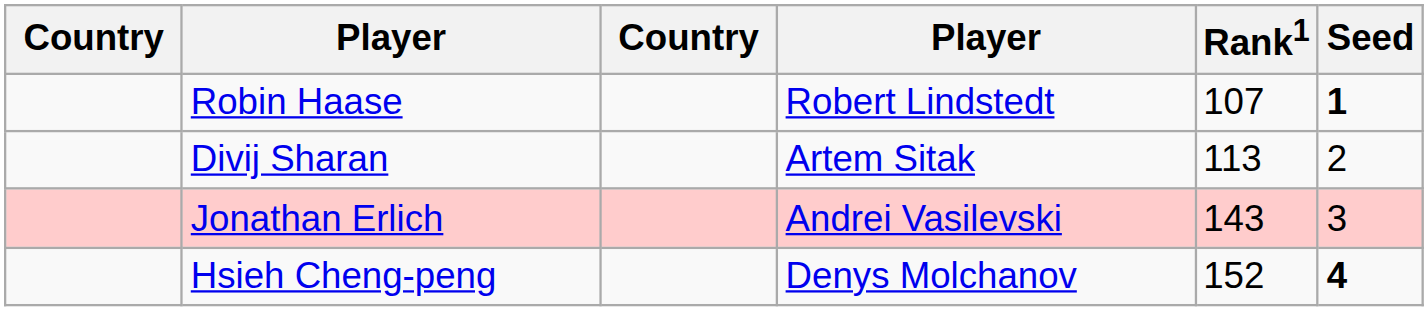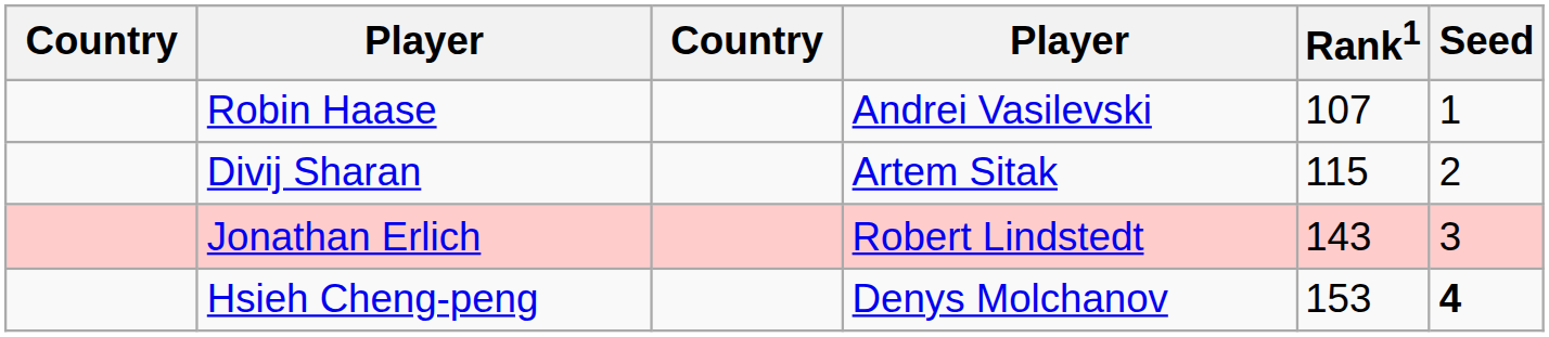 <table class="sortable wikitable">
 <tr>
 <th width="70">Country</th>
 <th width="175">Player</th>
 <th width="70">Country</th>
 <th width="175">Player</th>
 <th>Rank<sup>1</sup></th>
 <th>Seed</th>
 </tr>
 <tr>
 <td></td>
 <td><a href='#'>Robin Haase</a></td>
 <td></td>
-<td><a href='#'>Robert Lindstedt</a></td>
+<td><a href='#'>Andrei Vasilevski</a></td>
 <td>107</td>
-<td><strong>1</strong></td>
+<td>1</td>
 </tr>
 <tr>
 <td></td>
 <td><a href='#'>Divij Sharan</a></td>
 <td></td>
 <td><a href='#'>Artem Sitak</a></td>
-<td>113</td>
+<td>115</td>
 <td>2</td>
 </tr>
 <tr style="background:#fcc;">
 <td></td>
 <td><a href='#'>Jonathan Erlich</a></td>
 <td></td>
-<td><a href='#'>Andrei Vasilevski</a></td>
+<td><a href='#'>Robert Lindstedt</a></td>
 <td>143</td>
 <td>3</td>
 </tr>
 <tr>
 <td></td>
 <td><a href='#'>Hsieh Cheng-peng</a></td>
 <td></td>
 <td><a href='#'>Denys Molchanov</a></td>
-<td>152</td>
+<td>153</td>
 <td><strong>4</strong></td>
 </tr>
 </table>
